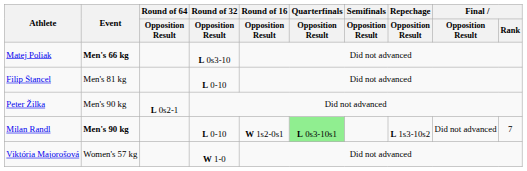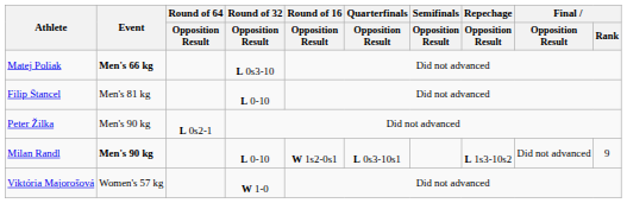 <table class="wikitable" style="font-size:90%">
 <tr>
 <th rowspan="2">Athlete</th>
 <th rowspan="2">Event</th>
 <th>Round of 64</th>
 <th>Round of 32</th>
 <th>Round of 16</th>
 <th>Quarterfinals</th>
 <th>Semifinals</th>
 <th>Repechage</th>
 <th colspan=2>Final / </th>
 </tr>
 <tr style="font-size:95%">
 <th>Opposition<br>Result</th>
 <th>Opposition<br>Result</th>
 <th>Opposition<br>Result</th>
 <th>Opposition<br>Result</th>
 <th>Opposition<br>Result</th>
 <th>Opposition<br>Result</th>
 <th>Opposition<br>Result</th>
 <th>Rank</th>
 </tr>
 <tr align=center>
 <td align=left><a href='#'>Matej Poliak</a></td>
 <td align=left><strong>Men's 66 kg</strong></td>
 <td></td>
 <td> <br><strong>L</strong> 0s3-10</td>
 <td colspan=6>Did not advanced</td>
 </tr>
 <tr align=center>
 <td align=left><a href='#'>Filip Štancel</a></td>
 <td align=left>Men's 81 kg</td>
 <td></td>
 <td> <br><strong>L</strong> 0-10</td>
 <td colspan=6>Did not advanced</td>
 </tr>
 <tr align=center>
 <td align=left><a href='#'>Peter Žilka</a></td>
 <td align=left>Men's 90 kg</td>
 <td> <br><strong>L</strong> 0s2-1</td>
 <td colspan=7>Did not advanced</td>
 </tr>
 <tr align=center>
 <td align=left><a href='#'>Milan Randl</a></td>
 <td align=left><strong>Men's 90 kg</strong></td>
 <td></td>
 <td> <br><strong>L</strong> 0-10</td>
 <td><br><strong>W</strong> 1s2-0s1</td>
-<td style="background: lightgreen;"><br><strong>L</strong> 0s3-10s1</td>
+<td><br><strong>L</strong> 0s3-10s1</td>
 <td></td>
 <td><br><strong>L</strong> 1s3-10s2</td>
 <td>Did not advanced</td>
-<td>7</td>
+<td>9</td>
 </tr>
 <tr align=center>
 <td align=left><a href='#'>Viktória Majorošová</a></td>
 <td align=left>Women's 57 kg</td>
 <td></td>
 <td><br><strong>W</strong> 1-0</td>
 <td colspan=6>Did not advanced</td>
 </tr>
 </table>
